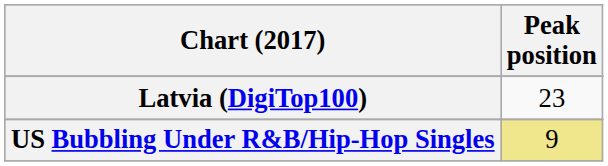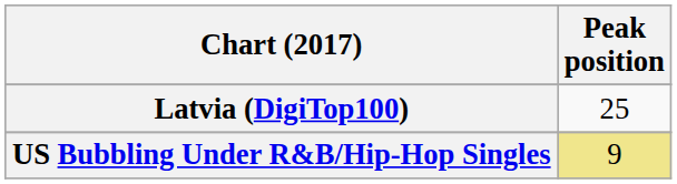 <table class="wikitable sortable plainrowheaders" style="text-align:center">
 <tr>
 <th scope="col">Chart (2017)</th>
 <th scope="col">Peak<br> position</th>
 </tr>
 <tr>
 </tr>
 <tr>
 <th scope="row">Latvia (<a href='#'>DigiTop100</a>)</th>
-<td>23</td>
+<td>25</td>
 </tr>
 <tr>
 </tr>
 <tr>
 <th scope="row">US <a href='#'>Bubbling Under R&B/Hip-Hop Singles</a></th>
 <td style="background: khaki;">9</td>
 </tr>
 </table>
